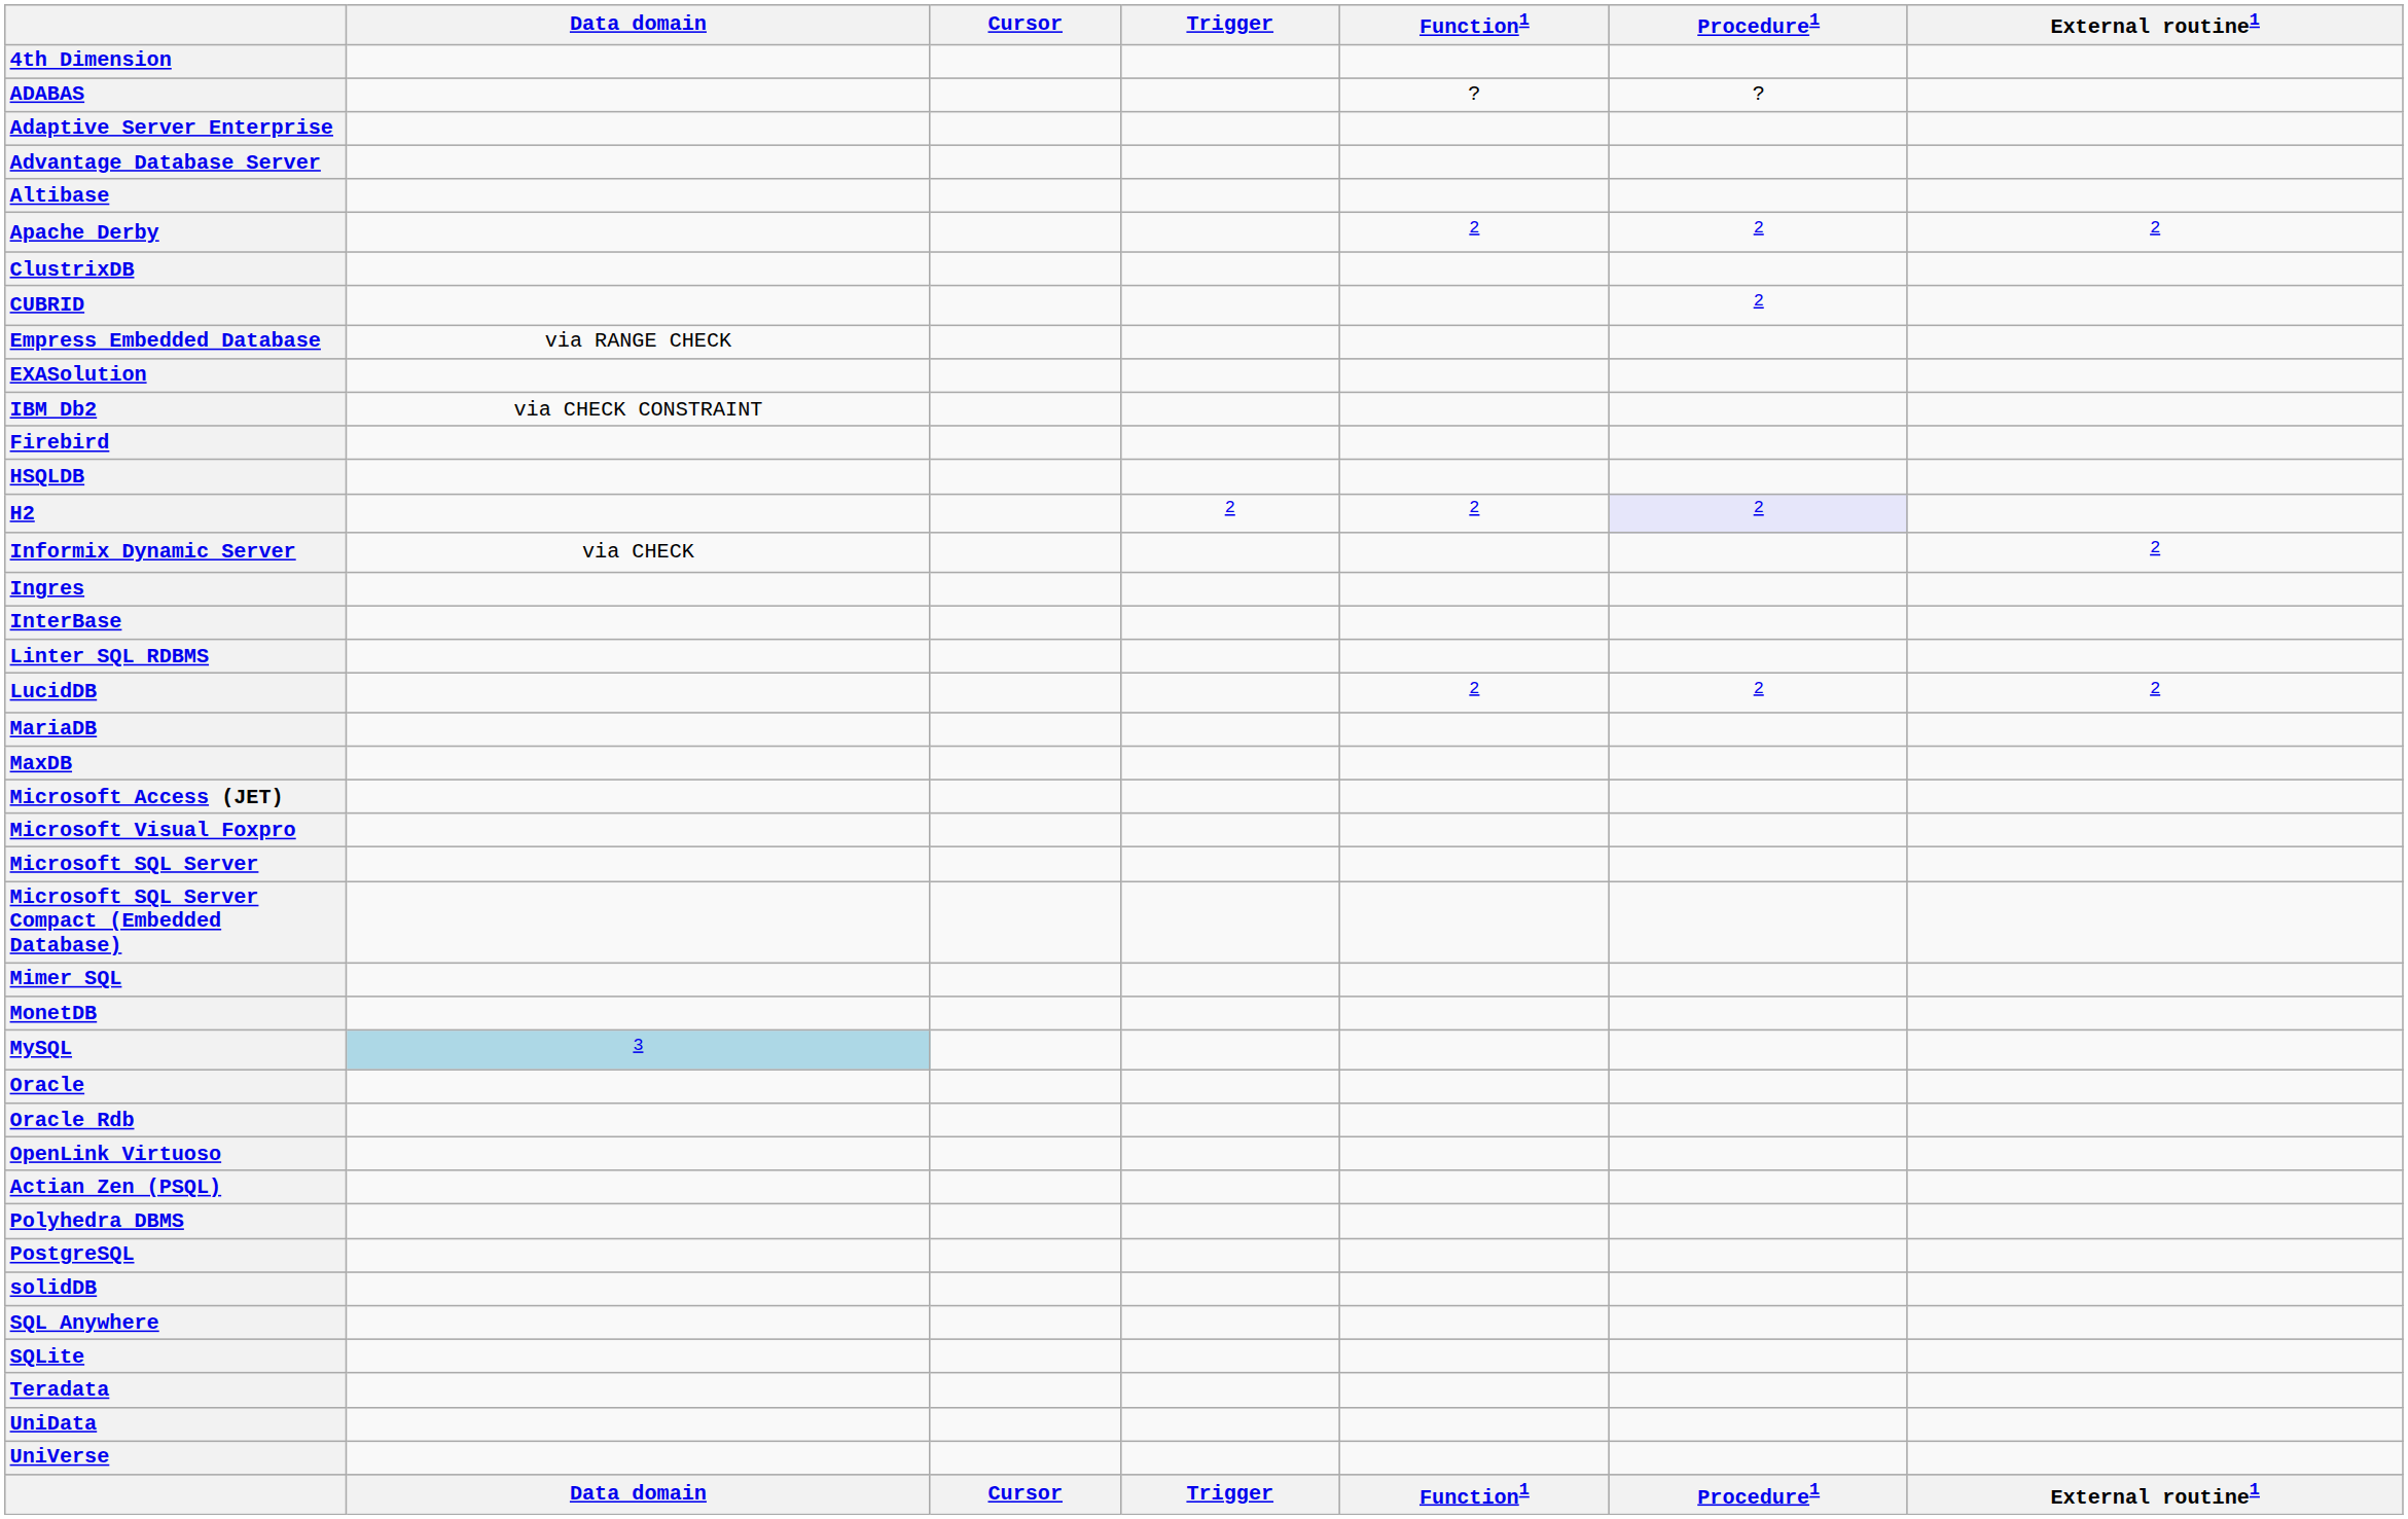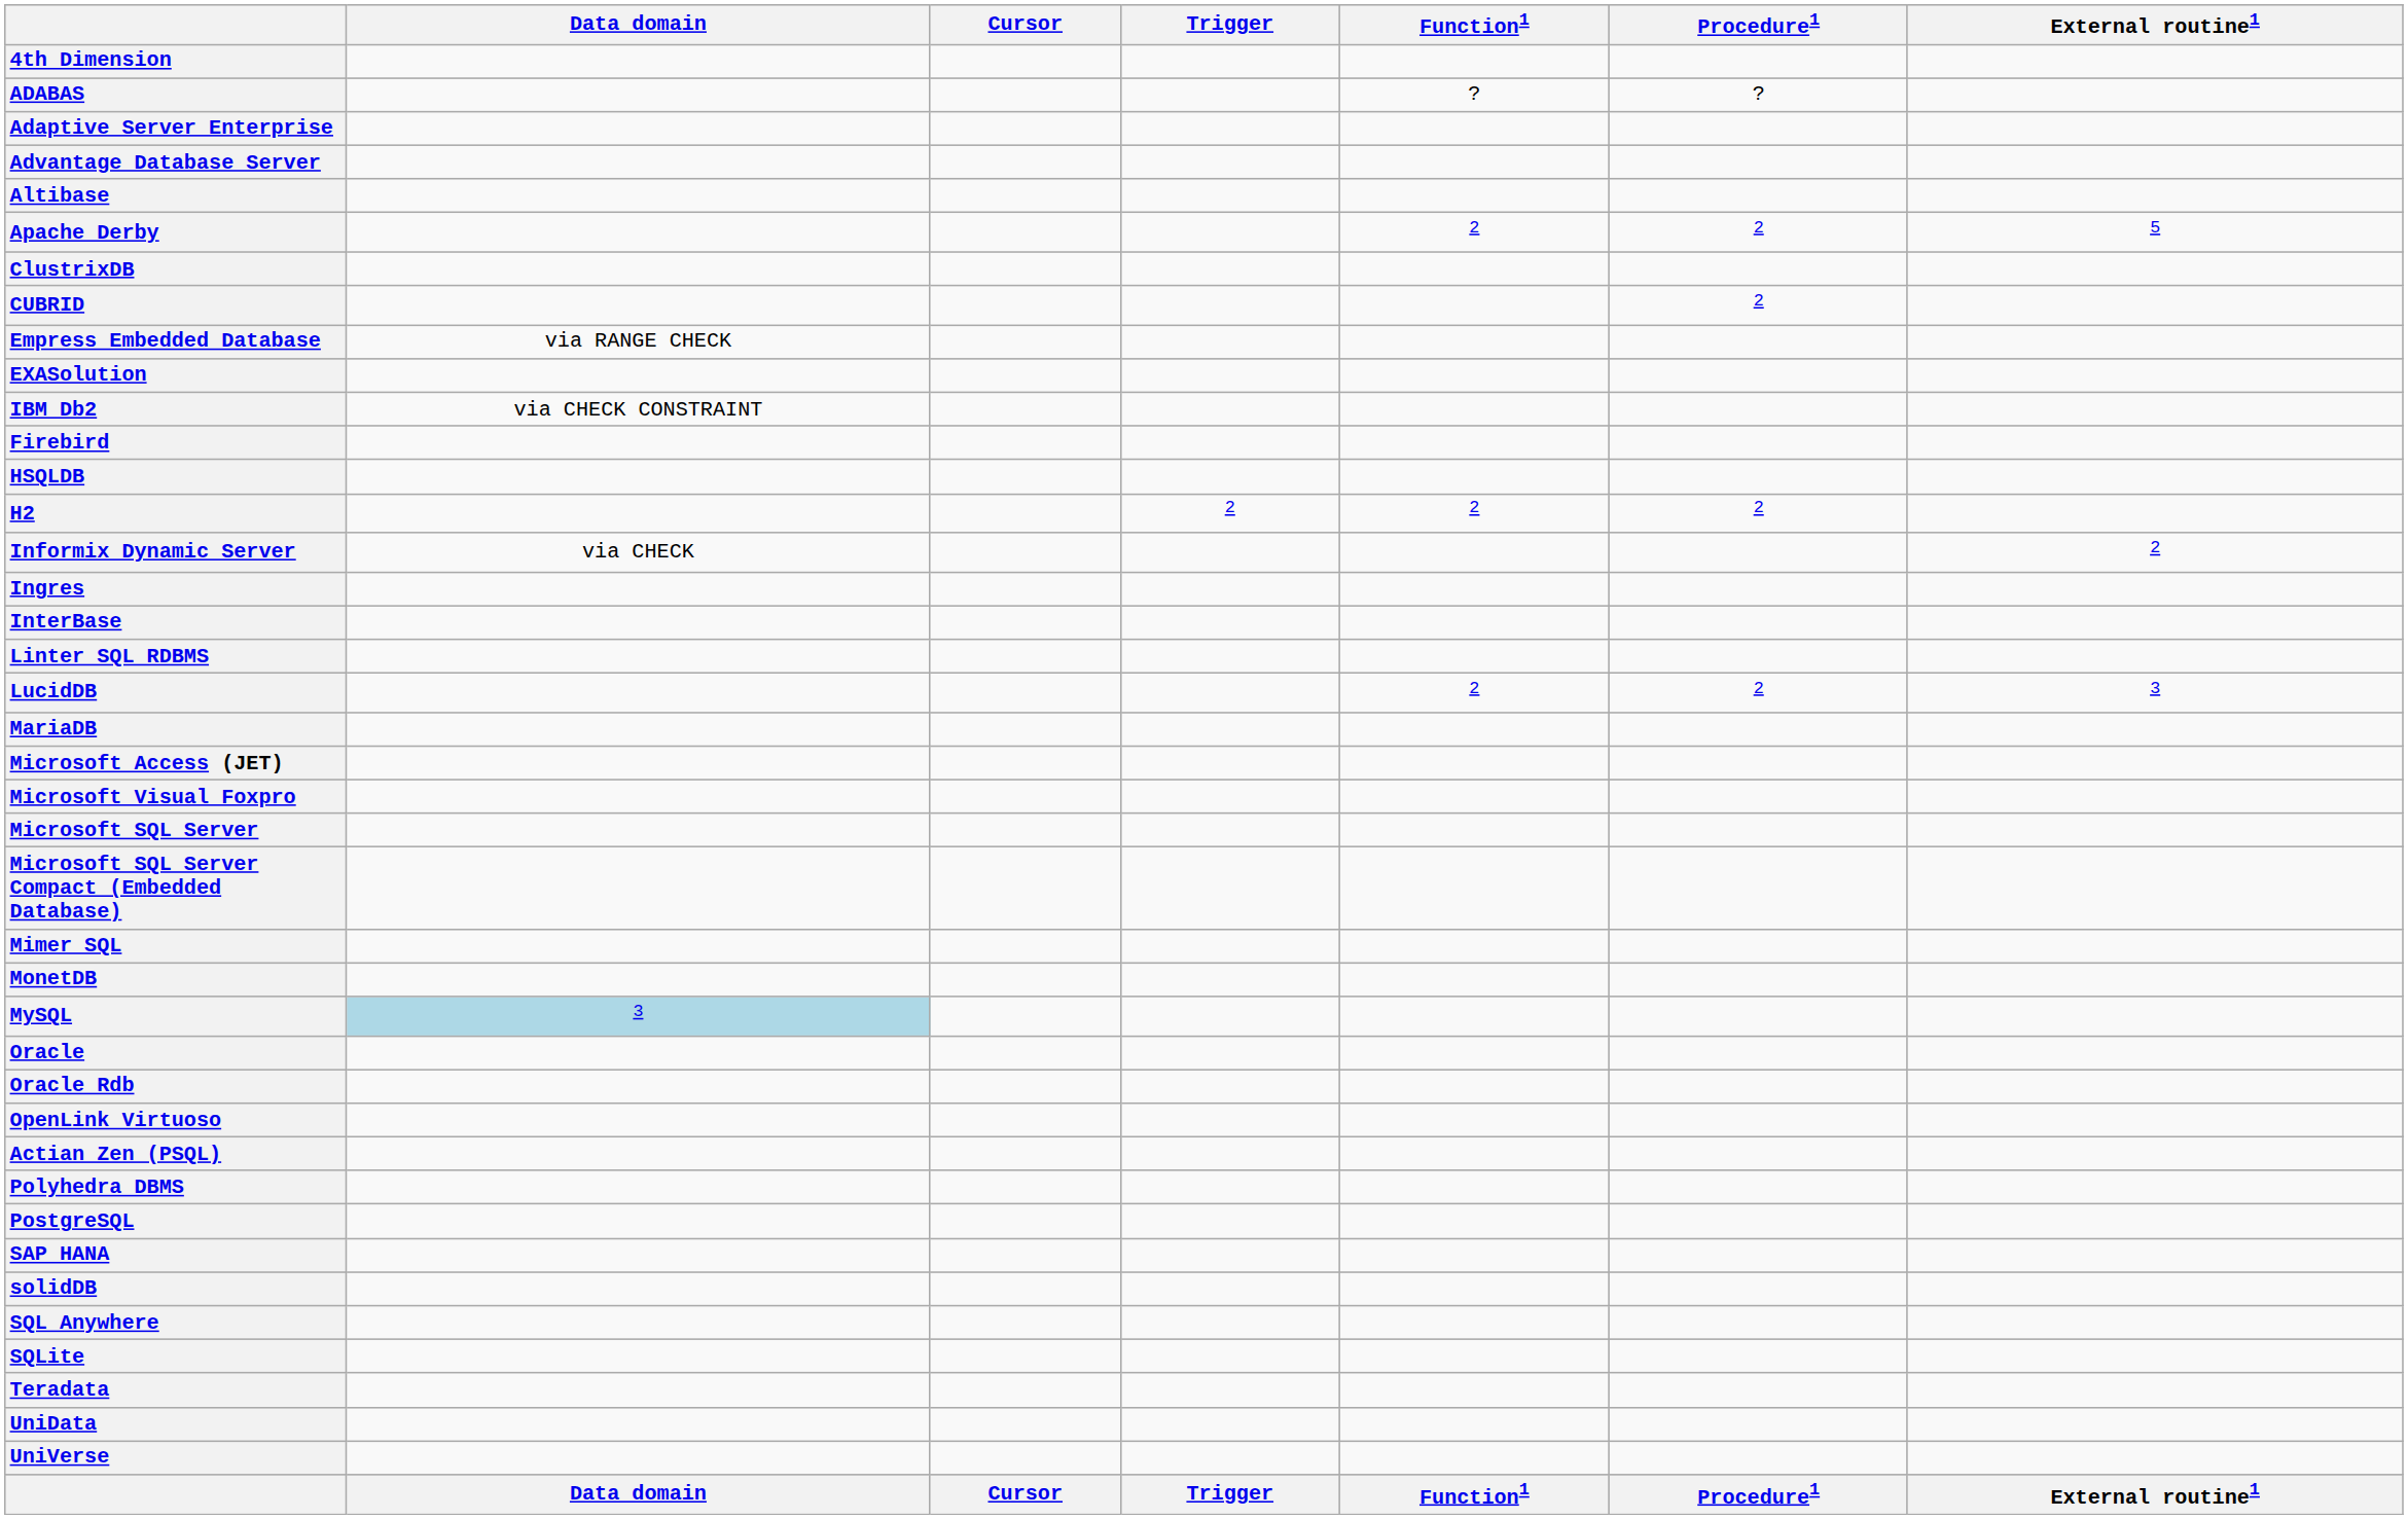 <table style="text-align: center; width: 95%" class="wikitable sortable">
 <tr>
 <th style="width:16em"></th>
 <th><a href='#'>Data domain</a></th>
 <th><a href='#'>Cursor</a></th>
 <th><a href='#'>Trigger</a></th>
 <th><a href='#'>Function</a><sup><a href='#'>1</a></sup></th>
 <th><a href='#'>Procedure</a><sup><a href='#'>1</a></sup></th>
 <th>External routine<sup><a href='#'>1</a></sup></th>
 </tr>
 <tr>
 <th style="text-align:left"><a href='#'>4th Dimension</a></th>
 <td></td>
 <td></td>
 <td></td>
 <td></td>
 <td></td>
 <td></td>
 </tr>
 <tr>
 <th style="text-align:left"><a href='#'>ADABAS</a></th>
 <td></td>
 <td></td>
 <td></td>
 <td>?</td>
 <td>?</td>
 <td></td>
 </tr>
 <tr>
 <th style="text-align:left"><a href='#'>Adaptive Server Enterprise</a></th>
 <td></td>
 <td></td>
 <td></td>
 <td></td>
 <td></td>
 <td></td>
 </tr>
 <tr>
 <th style="text-align:left"><a href='#'>Advantage Database Server</a></th>
 <td></td>
 <td></td>
 <td></td>
 <td></td>
 <td></td>
 <td></td>
 </tr>
 <tr>
 <th style="text-align:left"><a href='#'>Altibase</a></th>
 <td></td>
 <td></td>
 <td></td>
 <td></td>
 <td></td>
 <td></td>
 </tr>
 <tr>
 <th style="text-align:left"><a href='#'>Apache Derby</a></th>
 <td></td>
 <td></td>
 <td></td>
 <td><sup><a href='#'>2</a></sup></td>
 <td><sup><a href='#'>2</a></sup></td>
-<td><sup><a href='#'>2</a></sup></td>
+<td><sup><a href='#'>5</a></sup></td>
 </tr>
 <tr>
 <th style="text-align:left"><a href='#'>ClustrixDB</a></th>
 <td></td>
 <td></td>
 <td></td>
 <td></td>
 <td></td>
 <td></td>
 </tr>
 <tr>
 <th style="text-align:left"><a href='#'>CUBRID</a></th>
 <td></td>
 <td></td>
 <td></td>
 <td></td>
 <td><sup><a href='#'>2</a></sup></td>
 <td></td>
 </tr>
 <tr>
 <th style="text-align:left"><a href='#'>Empress Embedded Database</a></th>
 <td> via RANGE CHECK</td>
 <td></td>
 <td></td>
 <td></td>
 <td></td>
 <td></td>
 </tr>
 <tr>
 <th style="text-align:left"><a href='#'>EXASolution</a></th>
 <td></td>
 <td></td>
 <td></td>
 <td></td>
 <td></td>
 <td></td>
 </tr>
 <tr>
 <th style="text-align:left"><a href='#'>IBM Db2</a></th>
 <td> via CHECK CONSTRAINT</td>
 <td></td>
 <td></td>
 <td></td>
 <td></td>
 <td></td>
 </tr>
 <tr>
 <th style="text-align:left"><a href='#'>Firebird</a></th>
 <td></td>
 <td></td>
 <td></td>
 <td></td>
 <td></td>
 <td></td>
 </tr>
 <tr>
 <th style="text-align:left"><a href='#'>HSQLDB</a></th>
 <td></td>
 <td></td>
 <td></td>
 <td></td>
 <td></td>
 <td></td>
 </tr>
 <tr>
 <th style="text-align:left"><a href='#'>H2</a></th>
 <td></td>
 <td></td>
 <td><sup><a href='#'>2</a></sup></td>
 <td><sup><a href='#'>2</a></sup></td>
-<td style="background: lavender;"><sup><a href='#'>2</a></sup></td>
+<td><sup><a href='#'>2</a></sup></td>
 <td></td>
 </tr>
 <tr>
 <th style="text-align:left"><a href='#'>Informix Dynamic Server</a></th>
 <td> via CHECK</td>
 <td></td>
 <td></td>
 <td></td>
 <td></td>
 <td> <sup><a href='#'>2</a></sup></td>
 </tr>
 <tr>
 <th style="text-align:left"><a href='#'>Ingres</a></th>
 <td></td>
 <td></td>
 <td></td>
 <td></td>
 <td></td>
 <td></td>
 </tr>
 <tr>
 <th style="text-align:left"><a href='#'>InterBase</a></th>
 <td></td>
 <td></td>
 <td></td>
 <td></td>
 <td></td>
 <td></td>
 </tr>
 <tr>
 <th style="text-align:left"><a href='#'>Linter SQL RDBMS</a></th>
 <td></td>
 <td></td>
 <td></td>
 <td></td>
 <td></td>
 <td></td>
 </tr>
 <tr>
 <th style="text-align:left"><a href='#'>LucidDB</a></th>
 <td></td>
 <td></td>
 <td></td>
 <td><sup><a href='#'>2</a></sup></td>
 <td><sup><a href='#'>2</a></sup></td>
-<td><sup><a href='#'>2</a></sup></td>
+<td><sup><a href='#'>3</a></sup></td>
 </tr>
 <tr>
 <th style="text-align:left"><a href='#'>MariaDB</a></th>
-<td></td>
-<td></td>
-<td></td>
-<td></td>
-<td></td>
-<td></td>
-</tr>
-<tr>
-<th style="text-align:left"><a href='#'>MaxDB</a></th>
 <td></td>
 <td></td>
 <td></td>
 <td></td>
 <td></td>
 <td></td>
 </tr>
 <tr>
 <th style="text-align:left"><a href='#'>Microsoft Access</a> (JET)</th>
 <td></td>
 <td></td>
 <td></td>
 <td></td>
 <td></td>
 <td></td>
 </tr>
 <tr>
 <th style="text-align:left"><a href='#'>Microsoft Visual Foxpro</a></th>
 <td></td>
 <td></td>
 <td></td>
 <td></td>
 <td></td>
 <td></td>
 </tr>
 <tr>
 <th style="text-align:left"><a href='#'>Microsoft SQL Server</a></th>
 <td></td>
 <td></td>
 <td></td>
 <td></td>
 <td></td>
 <td></td>
 </tr>
 <tr>
 <th style="text-align:left"><a href='#'>Microsoft SQL Server Compact (Embedded Database)</a></th>
 <td></td>
 <td></td>
 <td></td>
 <td></td>
 <td></td>
 <td></td>
 </tr>
 <tr>
 <th style="text-align:left"><a href='#'>Mimer SQL</a></th>
 <td></td>
 <td></td>
 <td></td>
 <td></td>
 <td></td>
 <td></td>
 </tr>
 <tr>
 <th style="text-align:left"><a href='#'>MonetDB</a></th>
 <td></td>
 <td></td>
 <td></td>
 <td></td>
 <td></td>
 <td></td>
 </tr>
 <tr>
 <th style="text-align:left"><a href='#'>MySQL</a></th>
 <td style="background: lightblue;"> <sup><a href='#'>3</a></sup></td>
 <td></td>
 <td></td>
 <td></td>
 <td></td>
 <td></td>
 </tr>
 <tr>
 <th style="text-align:left"><a href='#'>Oracle</a></th>
 <td></td>
 <td></td>
 <td></td>
 <td></td>
 <td></td>
 <td></td>
 </tr>
 <tr>
 <th style="text-align:left"><a href='#'>Oracle Rdb</a></th>
 <td></td>
 <td></td>
 <td></td>
 <td></td>
 <td></td>
 <td></td>
 </tr>
 <tr>
 <th style="text-align:left"><a href='#'>OpenLink Virtuoso</a></th>
 <td></td>
 <td></td>
 <td></td>
 <td></td>
 <td></td>
 <td></td>
 </tr>
 <tr>
 <th style="text-align:left"><a href='#'>Actian Zen (PSQL)</a></th>
 <td></td>
 <td></td>
 <td></td>
 <td></td>
 <td></td>
 <td></td>
 </tr>
 <tr>
 <th style="text-align:left"><a href='#'>Polyhedra DBMS</a></th>
 <td></td>
 <td></td>
 <td></td>
 <td></td>
 <td></td>
 <td></td>
 </tr>
 <tr>
 <th style="text-align:left"><a href='#'>PostgreSQL</a></th>
 <td></td>
 <td></td>
 <td></td>
 <td></td>
 <td></td>
 <td></td>
 </tr>
 <tr>
+<th style="text-align:left"><a href='#'>SAP HANA</a></th>
+<td></td>
+<td></td>
+<td></td>
+<td></td>
+<td></td>
+<td></td>
+</tr>
+<tr>
 <th style="text-align:left"><a href='#'>solidDB</a></th>
 <td></td>
 <td></td>
 <td></td>
 <td></td>
 <td></td>
 <td></td>
 </tr>
 <tr>
 <th style="text-align:left"><a href='#'>SQL Anywhere</a></th>
 <td></td>
 <td></td>
 <td></td>
 <td></td>
 <td></td>
 <td></td>
 </tr>
 <tr>
 <th style="text-align:left"><a href='#'>SQLite</a></th>
 <td></td>
 <td></td>
 <td></td>
 <td></td>
 <td></td>
 <td></td>
 </tr>
 <tr>
 <th style="text-align:left"><a href='#'>Teradata</a></th>
 <td></td>
 <td></td>
 <td></td>
 <td></td>
 <td></td>
 <td></td>
 </tr>
 <tr>
 <th style="text-align:left"><a href='#'>UniData</a></th>
 <td></td>
 <td></td>
 <td></td>
 <td></td>
 <td></td>
 <td></td>
 </tr>
 <tr>
 <th style="text-align:left"><a href='#'>UniVerse</a></th>
 <td></td>
 <td></td>
 <td></td>
 <td></td>
 <td></td>
 <td></td>
 </tr>
 <tr>
 <th></th>
 <th><a href='#'>Data domain</a></th>
 <th><a href='#'>Cursor</a></th>
 <th><a href='#'>Trigger</a></th>
 <th><a href='#'>Function</a><sup><a href='#'>1</a></sup></th>
 <th><a href='#'>Procedure</a><sup><a href='#'>1</a></sup></th>
 <th>External routine<sup><a href='#'>1</a></sup></th>
 </tr>
 </table>
